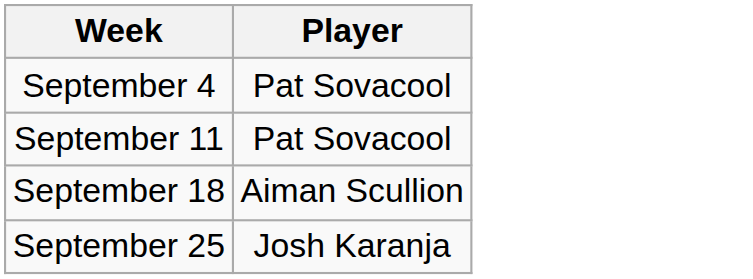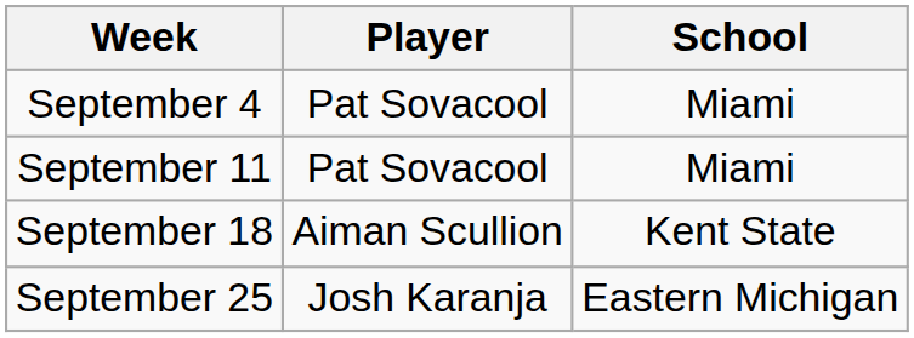 <table class="wikitable" style="text-align:center;">
 <tr>
 <th>Week</th>
 <th>Player</th>
+<th>School</th>
 </tr>
 <tr>
 <td>September 4</td>
 <td>Pat Sovacool</td>
+<td>Miami</td>
 </tr>
 <tr>
 <td>September 11</td>
 <td>Pat Sovacool</td>
+<td>Miami</td>
 </tr>
 <tr>
 <td>September 18</td>
 <td>Aiman Scullion</td>
+<td>Kent State</td>
 </tr>
 <tr>
 <td>September 25</td>
 <td>Josh Karanja</td>
+<td>Eastern Michigan</td>
 </tr>
 </table>
